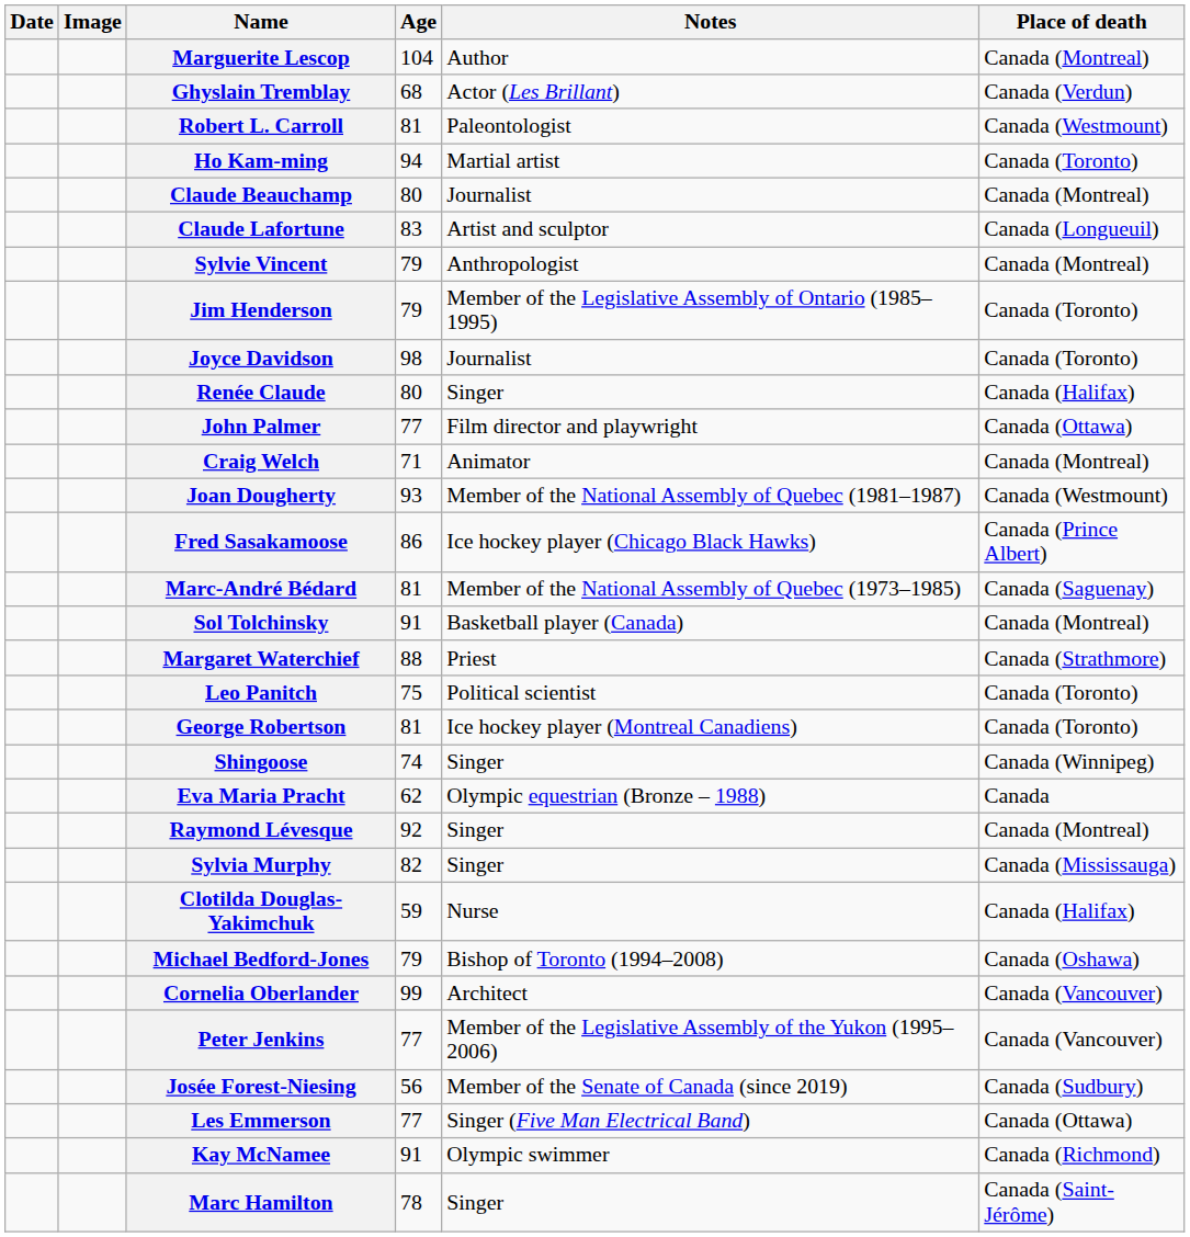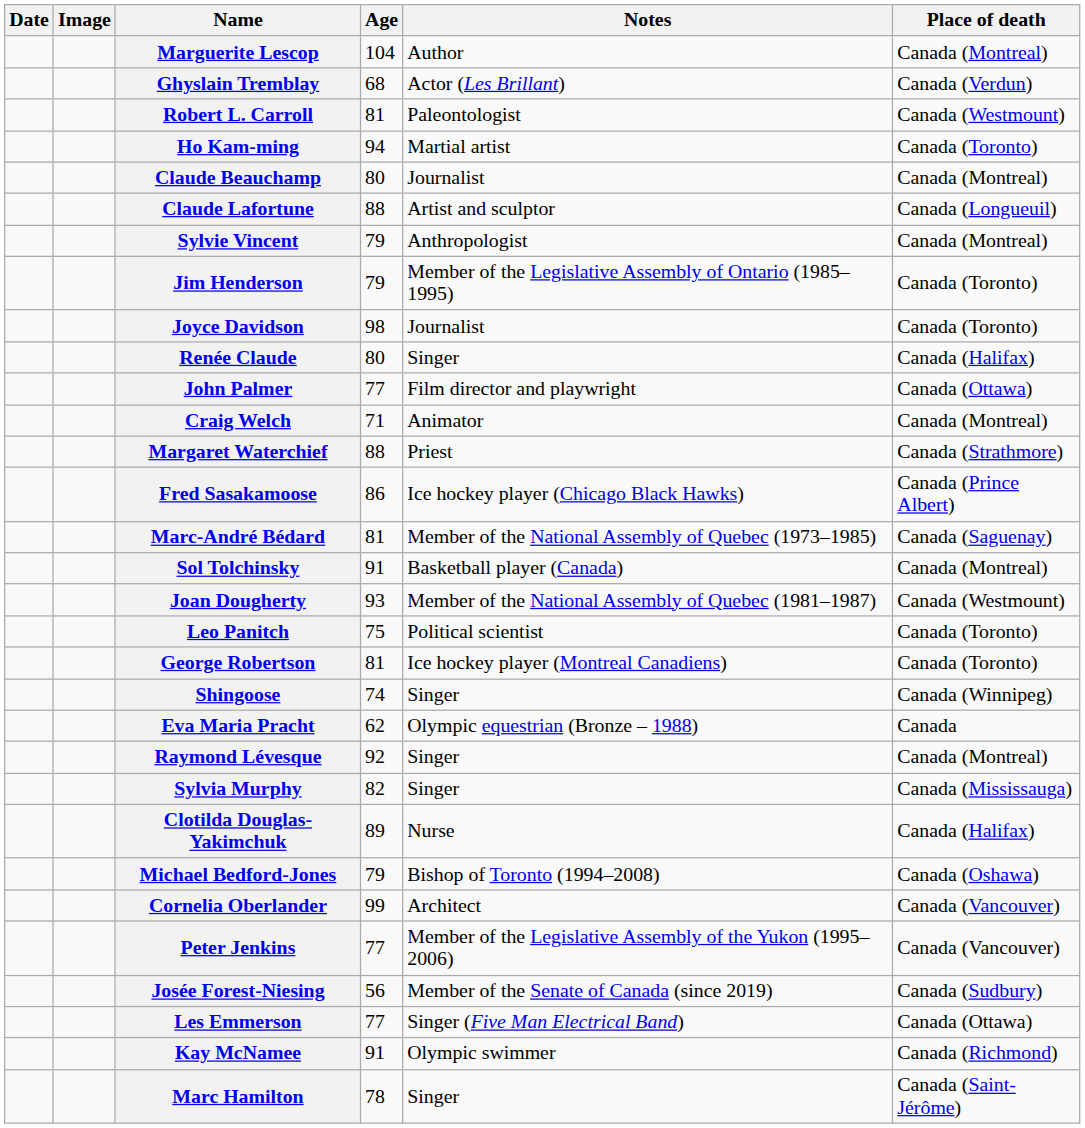 <table class="wikitable sortable plainrowheaders">
 <tr valign=bottom>
 <th scope="col">Date</th>
 <th scope="col">Image</th>
 <th scope="col">Name</th>
 <th scope="col">Age</th>
 <th scope="col">Notes</th>
 <th scope="col">Place of death</th>
 </tr>
 <tr>
 <td></td>
 <td></td>
 <th scope="row"><a href='#'>Marguerite Lescop</a></th>
 <td>104</td>
 <td>Author</td>
 <td>Canada (<a href='#'>Montreal</a>)</td>
 </tr>
 <tr>
 <td></td>
 <td></td>
 <th scope="row"><a href='#'>Ghyslain Tremblay</a></th>
 <td>68</td>
 <td>Actor (<em><a href='#'>Les Brillant</a></em>)</td>
 <td>Canada (<a href='#'>Verdun</a>)</td>
 </tr>
 <tr>
 <td></td>
 <td></td>
 <th scope="row"><a href='#'>Robert L. Carroll</a></th>
 <td>81</td>
 <td>Paleontologist</td>
 <td>Canada (<a href='#'>Westmount</a>)</td>
 </tr>
 <tr>
 <td></td>
 <td></td>
 <th scope="row"><a href='#'>Ho Kam-ming</a></th>
 <td>94</td>
 <td>Martial artist</td>
 <td>Canada (<a href='#'>Toronto</a>)</td>
 </tr>
 <tr>
 <td></td>
 <td></td>
 <th scope="row"><a href='#'>Claude Beauchamp</a></th>
 <td>80</td>
 <td>Journalist</td>
 <td>Canada (Montreal)</td>
 </tr>
 <tr>
 <td></td>
 <td></td>
 <th scope="row"><a href='#'>Claude Lafortune</a></th>
-<td>83</td>
+<td>88</td>
 <td>Artist and sculptor</td>
 <td>Canada (<a href='#'>Longueuil</a>)</td>
 </tr>
 <tr>
 <td></td>
 <td></td>
 <th scope="row"><a href='#'>Sylvie Vincent</a></th>
 <td>79</td>
 <td>Anthropologist</td>
 <td>Canada (Montreal)</td>
 </tr>
 <tr>
 <td></td>
 <td></td>
 <th scope="row"><a href='#'>Jim Henderson</a></th>
 <td>79</td>
 <td>Member of the <a href='#'>Legislative Assembly of Ontario</a> (1985–1995)</td>
 <td>Canada (Toronto)</td>
 </tr>
 <tr>
 <td></td>
 <td></td>
 <th scope="row"><a href='#'>Joyce Davidson</a></th>
 <td>98</td>
 <td>Journalist</td>
 <td>Canada (Toronto)</td>
 </tr>
 <tr>
 <td></td>
 <td></td>
 <th scope="row"><a href='#'>Renée Claude</a></th>
 <td>80</td>
 <td>Singer</td>
 <td>Canada (<a href='#'>Halifax</a>)</td>
 </tr>
 <tr>
 <td></td>
 <td></td>
 <th scope="row"><a href='#'>John Palmer</a></th>
 <td>77</td>
 <td>Film director and playwright</td>
 <td>Canada (<a href='#'>Ottawa</a>)</td>
 </tr>
 <tr>
 <td></td>
 <td></td>
 <th scope="row"><a href='#'>Craig Welch</a></th>
 <td>71</td>
 <td>Animator</td>
 <td>Canada (Montreal)</td>
 </tr>
 <tr>
 <td></td>
 <td></td>
-<th scope="row"><a href='#'>Joan Dougherty</a></th>
-<td>93</td>
-<td>Member of the <a href='#'>National Assembly of Quebec</a> (1981–1987)</td>
-<td>Canada (Westmount)</td>
+<th scope="row"><a href='#'>Margaret Waterchief</a></th>
+<td>88</td>
+<td>Priest</td>
+<td>Canada (<a href='#'>Strathmore</a>)</td>
 </tr>
 <tr>
 <td></td>
 <td></td>
 <th scope="row"><a href='#'>Fred Sasakamoose</a></th>
 <td>86</td>
 <td>Ice hockey player (<a href='#'>Chicago Black Hawks</a>)</td>
 <td>Canada (<a href='#'>Prince Albert</a>)</td>
 </tr>
 <tr>
 <td></td>
 <td></td>
 <th scope="row"><a href='#'>Marc-André Bédard</a></th>
 <td>81</td>
 <td>Member of the <a href='#'>National Assembly of Quebec</a> (1973–1985)</td>
 <td>Canada (<a href='#'>Saguenay</a>)</td>
 </tr>
 <tr>
 <td></td>
 <td></td>
 <th scope="row"><a href='#'>Sol Tolchinsky</a></th>
 <td>91</td>
 <td>Basketball player (<a href='#'>Canada</a>)</td>
 <td>Canada (Montreal)</td>
 </tr>
 <tr>
 <td></td>
 <td></td>
-<th scope="row"><a href='#'>Margaret Waterchief</a></th>
-<td>88</td>
-<td>Priest</td>
-<td>Canada (<a href='#'>Strathmore</a>)</td>
+<th scope="row"><a href='#'>Joan Dougherty</a></th>
+<td>93</td>
+<td>Member of the <a href='#'>National Assembly of Quebec</a> (1981–1987)</td>
+<td>Canada (Westmount)</td>
 </tr>
 <tr>
 <td></td>
 <td></td>
 <th scope="row"><a href='#'>Leo Panitch</a></th>
 <td>75</td>
 <td>Political scientist</td>
 <td>Canada (Toronto)</td>
 </tr>
 <tr>
 <td></td>
 <td></td>
 <th scope="row"><a href='#'>George Robertson</a></th>
 <td>81</td>
 <td>Ice hockey player (<a href='#'>Montreal Canadiens</a>)</td>
 <td>Canada (Toronto)</td>
 </tr>
 <tr>
 <td></td>
 <td></td>
 <th scope="row"><a href='#'>Shingoose</a></th>
 <td>74</td>
 <td>Singer</td>
 <td>Canada (Winnipeg)</td>
 </tr>
 <tr>
 <td></td>
 <td></td>
 <th scope="row"><a href='#'>Eva Maria Pracht</a></th>
 <td>62</td>
 <td>Olympic <a href='#'>equestrian</a> (Bronze – <a href='#'>1988</a>)</td>
 <td>Canada</td>
 </tr>
 <tr>
 <td></td>
 <td></td>
 <th scope="row"><a href='#'>Raymond Lévesque</a></th>
 <td>92</td>
 <td>Singer</td>
 <td>Canada (Montreal)</td>
 </tr>
 <tr>
 <td></td>
 <td></td>
 <th scope="row"><a href='#'>Sylvia Murphy</a></th>
 <td>82</td>
 <td>Singer</td>
 <td>Canada (<a href='#'>Mississauga</a>)</td>
 </tr>
 <tr>
 <td></td>
 <td></td>
 <th scope="row"><a href='#'>Clotilda Douglas-Yakimchuk</a></th>
-<td>59</td>
+<td>89</td>
 <td>Nurse</td>
 <td>Canada (<a href='#'>Halifax</a>)</td>
 </tr>
 <tr>
 <td></td>
 <td></td>
 <th scope="row"><a href='#'>Michael Bedford-Jones</a></th>
 <td>79</td>
 <td>Bishop of <a href='#'>Toronto</a> (1994–2008)</td>
 <td>Canada (<a href='#'>Oshawa</a>)</td>
 </tr>
 <tr>
 <td></td>
 <td></td>
 <th scope="row"><a href='#'>Cornelia Oberlander</a></th>
 <td>99</td>
 <td>Architect</td>
 <td>Canada (<a href='#'>Vancouver</a>)</td>
 </tr>
 <tr>
 <td></td>
 <td></td>
 <th scope="row"><a href='#'>Peter Jenkins</a></th>
 <td>77</td>
 <td>Member of the <a href='#'>Legislative Assembly of the Yukon</a> (1995–2006)</td>
 <td>Canada (Vancouver)</td>
 </tr>
 <tr>
 <td></td>
 <td></td>
 <th scope="row"><a href='#'>Josée Forest-Niesing</a></th>
 <td>56</td>
 <td>Member of the <a href='#'>Senate of Canada</a> (since 2019)</td>
 <td>Canada (<a href='#'>Sudbury</a>)</td>
 </tr>
 <tr>
 <td></td>
 <td></td>
 <th scope="row"><a href='#'>Les Emmerson</a></th>
 <td>77</td>
 <td>Singer (<em><a href='#'>Five Man Electrical Band</a></em>)</td>
 <td>Canada (Ottawa)</td>
 </tr>
 <tr>
 <td></td>
 <td></td>
 <th scope="row"><a href='#'>Kay McNamee</a></th>
 <td>91</td>
 <td>Olympic swimmer</td>
 <td>Canada (<a href='#'>Richmond</a>)</td>
 </tr>
 <tr>
 <td></td>
 <td></td>
 <th scope="row"><a href='#'>Marc Hamilton</a></th>
 <td>78</td>
 <td>Singer</td>
 <td>Canada (<a href='#'>Saint-Jérôme</a>)</td>
 </tr>
 </table>
